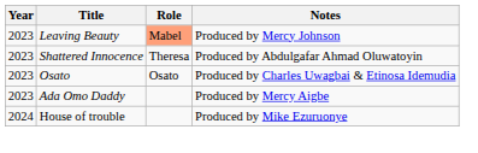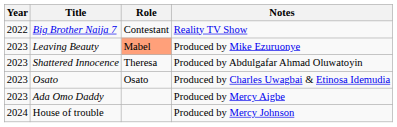 <table class="wikitable sortable">
 <tr>
 <th>Year</th>
 <th>Title</th>
 <th>Role</th>
 <th>Notes</th>
 </tr>
 <tr>
+<td>2022</td>
+<td><em><a href='#'>Big Brother Naija 7</a></em></td>
+<td>Contestant</td>
+<td><a href='#'>Reality TV Show</a></td>
+</tr>
+<tr>
 <td>2023</td>
 <td><em>Leaving Beauty</em></td>
 <td style="background: lightsalmon;">Mabel</td>
-<td>Produced by <a href='#'>Mercy Johnson</a></td>
+<td>Produced by <a href='#'>Mike Ezuruonye</a></td>
 </tr>
 <tr>
 <td>2023</td>
 <td><em>Shattered Innocence</em></td>
 <td>Theresa</td>
 <td>Produced by Abdulgafar Ahmad Oluwatoyin</td>
 </tr>
 <tr>
 <td>2023</td>
 <td><em>Osato</em></td>
 <td>Osato</td>
 <td>Produced by <a href='#'>Charles Uwagbai</a> & <a href='#'>Etinosa Idemudia</a></td>
 </tr>
 <tr>
 <td>2023</td>
 <td><em>Ada Omo Daddy</em></td>
 <td></td>
 <td>Produced by <a href='#'>Mercy Aigbe</a></td>
 </tr>
 <tr>
 <td>2024</td>
 <td>House of trouble</td>
 <td></td>
-<td>Produced by <a href='#'>Mike Ezuruonye</a></td>
+<td>Produced by <a href='#'>Mercy Johnson</a></td>
 </tr>
 </table>
